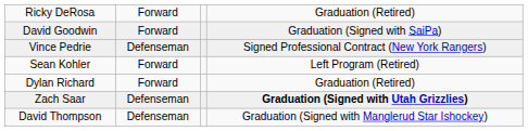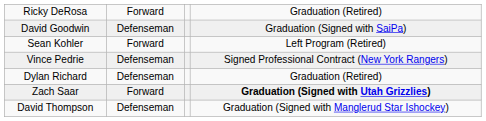 <table class="wikitable" width="60%">
 <tr align="center" bgcolor="">
 <td>Ricky DeRosa</td>
 <td>Forward</td>
 <td></td>
 <td>Graduation (Retired)</td>
 </tr>
 <tr align="center" bgcolor="f0f0f0">
 <td>David Goodwin</td>
+<td>Defenseman</td>
+<td></td>
+<td>Graduation (Signed with <a href='#'>SaiPa</a>)</td>
+</tr>
+<tr align="center" bgcolor="">
+<td>Sean Kohler</td>
 <td>Forward</td>
 <td></td>
-<td>Graduation (Signed with <a href='#'>SaiPa</a>)</td>
+<td>Left Program (Retired)</td>
 </tr>
 <tr align="center" bgcolor="f0f0f0">
 <td>Vince Pedrie</td>
 <td>Defenseman</td>
 <td></td>
 <td>Signed Professional Contract (<a href='#'>New York Rangers</a>)</td>
 </tr>
 <tr align="center" bgcolor="">
-<td>Sean Kohler</td>
-<td>Forward</td>
-<td></td>
-<td>Left Program (Retired)</td>
-</tr>
-<tr align="center" bgcolor="">
 <td>Dylan Richard</td>
-<td>Forward</td>
+<td>Defenseman</td>
 <td></td>
 <td>Graduation (Retired)</td>
 </tr>
 <tr align="center" bgcolor="f0f0f0">
 <td>Zach Saar</td>
-<td>Defenseman</td>
+<td>Forward</td>
 <td></td>
 <td><strong>Graduation (Signed with <a href='#'>Utah Grizzlies</a>)</strong></td>
 </tr>
 <tr align="center" bgcolor="">
 <td>David Thompson</td>
 <td>Defenseman</td>
 <td></td>
 <td>Graduation (Signed with <a href='#'>Manglerud Star Ishockey</a>)</td>
 </tr>
 </table>
